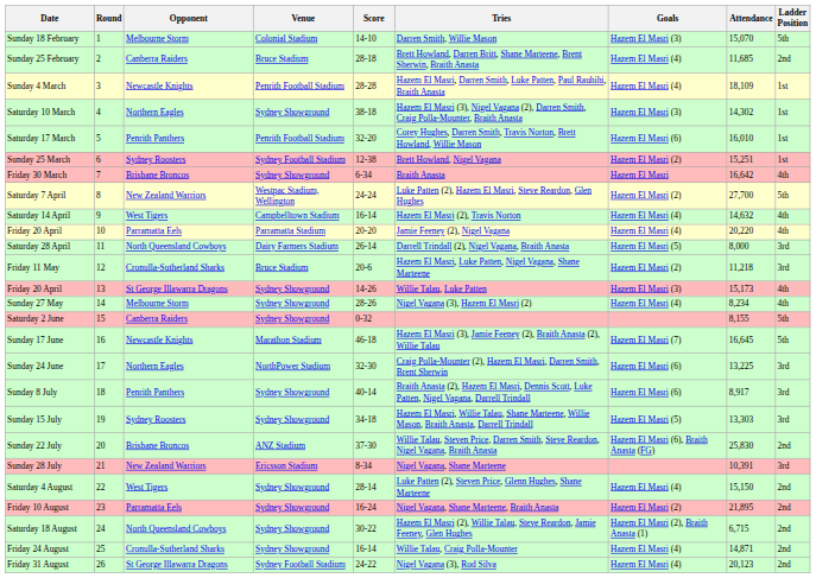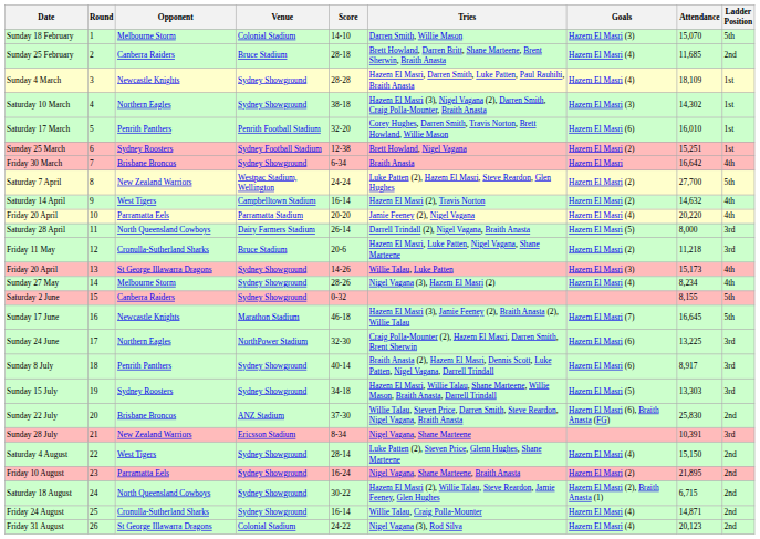 <table class="wikitable" style="font-size:75%;">
 <tr>
 <th width="115">Date</th>
 <th width="20">Round</th>
 <th width="170">Opponent</th>
 <th width="130">Venue</th>
 <th width="50">Score</th>
 <th width="285">Tries</th>
 <th width="155">Goals</th>
 <th width="60">Attendance</th>
 <th>Ladder <br> Position</th>
 </tr>
 <tr bgcolor=#CCFFCC>
 <td>Sunday 18 February</td>
 <td>1</td>
 <td><a href='#'>Melbourne Storm</a></td>
 <td><a href='#'>Colonial Stadium</a></td>
 <td>14-10 </td>
 <td><a href='#'>Darren Smith</a>, <a href='#'>Willie Mason</a></td>
 <td><a href='#'>Hazem El Masri</a> (3)</td>
 <td>15,070</td>
 <td>5th</td>
 </tr>
 <tr bgcolor=#CCFFCC>
 <td>Sunday 25 February</td>
 <td>2</td>
 <td><a href='#'>Canberra Raiders</a></td>
 <td><a href='#'>Bruce Stadium</a></td>
 <td>28-18</td>
 <td><a href='#'>Brett Howland</a>, <a href='#'>Darren Britt</a>, <a href='#'>Shane Marteene</a>, <a href='#'>Brent Sherwin</a>, <a href='#'>Braith Anasta</a></td>
 <td><a href='#'>Hazem El Masri</a> (4)</td>
 <td>11,685</td>
 <td>2nd</td>
 </tr>
 <tr bgcolor=#FFFFCC>
 <td>Sunday 4 March</td>
 <td>3</td>
 <td><a href='#'>Newcastle Knights</a></td>
-<td><a href='#'>Penrith Football Stadium</a></td>
+<td><a href='#'>Sydney Showground</a></td>
 <td>28-28 </td>
 <td><a href='#'>Hazem El Masri</a>, <a href='#'>Darren Smith</a>, <a href='#'>Luke Patten</a>, <a href='#'>Paul Rauhihi</a>, <a href='#'>Braith Anasta</a></td>
 <td><a href='#'>Hazem El Masri</a> (4)</td>
 <td>18,109</td>
 <td>1st</td>
 </tr>
 <tr bgcolor=#CCFFCC>
 <td>Saturday 10 March</td>
 <td>4</td>
 <td><a href='#'>Northern Eagles</a></td>
 <td><a href='#'>Sydney Showground</a></td>
 <td>38-18</td>
 <td><a href='#'>Hazem El Masri</a> (3), <a href='#'>Nigel Vagana</a> (2), <a href='#'>Darren Smith</a>, <a href='#'>Craig Polla-Mounter</a>, <a href='#'>Braith Anasta</a></td>
 <td><a href='#'>Hazem El Masri</a> (3)</td>
 <td>14,302</td>
 <td>1st</td>
 </tr>
 <tr bgcolor=#CCFFCC>
 <td>Saturday 17 March</td>
 <td>5</td>
 <td><a href='#'>Penrith Panthers</a></td>
 <td><a href='#'>Penrith Football Stadium</a></td>
 <td>32-20 </td>
 <td><a href='#'>Corey Hughes</a>, <a href='#'>Darren Smith</a>, <a href='#'>Travis Norton</a>, <a href='#'>Brett Howland</a>, <a href='#'>Willie Mason</a></td>
 <td><a href='#'>Hazem El Masri</a> (6)</td>
 <td>16,010</td>
 <td>1st</td>
 </tr>
 <tr bgcolor=#FFBBBB>
 <td>Sunday 25 March</td>
 <td>6</td>
 <td><a href='#'>Sydney Roosters</a></td>
 <td><a href='#'>Sydney Football Stadium</a></td>
 <td>12-38</td>
 <td><a href='#'>Brett Howland</a>, <a href='#'>Nigel Vagana</a></td>
 <td><a href='#'>Hazem El Masri</a> (2)</td>
 <td>15,251</td>
 <td>1st</td>
 </tr>
 <tr bgcolor=#FFBBBB>
 <td>Friday 30 March</td>
 <td>7</td>
 <td><a href='#'>Brisbane Broncos</a></td>
 <td><a href='#'>Sydney Showground</a></td>
 <td>6-34</td>
 <td><a href='#'>Braith Anasta</a></td>
 <td><a href='#'>Hazem El Masri</a></td>
 <td>16,642</td>
 <td>4th</td>
 </tr>
 <tr bgcolor=#FFFFCC>
 <td>Saturday 7 April</td>
 <td>8</td>
 <td><a href='#'>New Zealand Warriors</a></td>
 <td><a href='#'>Westpac Stadium, Wellington</a></td>
 <td>24-24</td>
 <td><a href='#'>Luke Patten</a> (2), <a href='#'>Hazem El Masri</a>, <a href='#'>Steve Reardon</a>, <a href='#'>Glen Hughes</a></td>
 <td><a href='#'>Hazem El Masri</a> (2)</td>
 <td>27,700</td>
 <td>5th</td>
 </tr>
 <tr bgcolor=#CCFFCC>
 <td>Saturday 14 April</td>
 <td>9</td>
 <td><a href='#'>West Tigers</a></td>
 <td><a href='#'>Campbelltown Stadium</a></td>
 <td>16-14</td>
 <td><a href='#'>Hazem El Masri</a> (2), <a href='#'>Travis Norton</a></td>
-<td><a href='#'>Hazem El Masri</a> (4)</td>
+<td><a href='#'>Hazem El Masri</a> (2)</td>
 <td>14,632</td>
 <td>4th</td>
 </tr>
 <tr bgcolor=#FFFFCC>
 <td>Friday 20 April</td>
 <td>10</td>
 <td><a href='#'>Parramatta Eels</a></td>
 <td><a href='#'>Parramatta Stadium</a></td>
 <td>20-20</td>
 <td><a href='#'>Jamie Feeney</a> (2), <a href='#'>Nigel Vagana</a></td>
 <td><a href='#'>Hazem El Masri</a> (4)</td>
 <td>20,220</td>
 <td>4th</td>
 </tr>
 <tr bgcolor=#CCFFCC>
 <td>Saturday 28 April</td>
 <td>11</td>
 <td><a href='#'>North Queensland Cowboys</a></td>
 <td><a href='#'>Dairy Farmers Stadium</a></td>
 <td>26-14</td>
 <td><a href='#'>Darrell Trindall</a> (2), <a href='#'>Nigel Vagana</a>, <a href='#'>Braith Anasta</a></td>
 <td><a href='#'>Hazem El Masri</a> (5)</td>
 <td>8,000</td>
 <td>3rd</td>
 </tr>
 <tr bgcolor= #CCFFCC>
 <td>Friday 11 May</td>
 <td>12</td>
 <td><a href='#'>Cronulla-Sutherland Sharks</a></td>
 <td><a href='#'>Bruce Stadium</a></td>
 <td>20-6</td>
 <td><a href='#'>Hazem El Masri</a>, <a href='#'>Luke Patten</a>, <a href='#'>Nigel Vagana</a>, <a href='#'>Shane Marteene</a></td>
 <td><a href='#'>Hazem El Masri</a> (2)</td>
 <td>11,218</td>
 <td>3rd</td>
 </tr>
 <tr bgcolor=#FFBBBB>
 <td>Friday 20 April</td>
 <td>13</td>
 <td><a href='#'>St George Illawarra Dragons</a></td>
 <td><a href='#'>Sydney Showground</a></td>
 <td>14-26</td>
 <td><a href='#'>Willie Talau</a>, <a href='#'>Luke Patten</a></td>
 <td><a href='#'>Hazem El Masri</a> (3)</td>
 <td>15,173</td>
 <td>4th</td>
 </tr>
 <tr bgcolor=#CCFFCC>
 <td>Sunday 27 May</td>
 <td>14</td>
 <td><a href='#'>Melbourne Storm</a></td>
 <td><a href='#'>Sydney Showground</a></td>
 <td>28-26 </td>
 <td><a href='#'>Nigel Vagana</a> (3), <a href='#'>Hazem El Masri</a> (2)</td>
 <td><a href='#'>Hazem El Masri</a> (4)</td>
 <td>8,234</td>
 <td>4th</td>
 </tr>
 <tr bgcolor=#FFBBBB>
 <td>Saturday 2 June</td>
 <td>15</td>
 <td><a href='#'>Canberra Raiders</a></td>
 <td><a href='#'>Sydney Showground</a></td>
 <td>0-32 </td>
 <td></td>
 <td></td>
 <td>8,155</td>
 <td>5th</td>
 </tr>
 <tr bgcolor=#CCFFCC>
 <td>Sunday 17 June</td>
 <td>16</td>
 <td><a href='#'>Newcastle Knights</a></td>
 <td><a href='#'>Marathon Stadium</a></td>
 <td>46-18</td>
 <td><a href='#'>Hazem El Masri</a> (3), <a href='#'>Jamie Feeney</a> (2), <a href='#'>Braith Anasta</a> (2), <a href='#'>Willie Talau</a></td>
 <td><a href='#'>Hazem El Masri</a> (7)</td>
 <td>16,645</td>
 <td>5th</td>
 </tr>
 <tr bgcolor=#CCFFCC>
 <td>Sunday 24 June</td>
 <td>17</td>
 <td><a href='#'>Northern Eagles</a></td>
 <td><a href='#'>NorthPower Stadium</a></td>
 <td>32-30</td>
 <td><a href='#'>Craig Polla-Mounter</a> (2), <a href='#'>Hazem El Masri</a>, <a href='#'>Darren Smith</a>, <a href='#'>Brent Sherwin</a></td>
 <td><a href='#'>Hazem El Masri</a> (6)</td>
 <td>13,225</td>
 <td>3rd</td>
 </tr>
 <tr bgcolor=#CCFFCC>
 <td>Sunday 8 July</td>
 <td>18</td>
 <td><a href='#'>Penrith Panthers</a></td>
 <td><a href='#'>Sydney Showground</a></td>
 <td>40-14 </td>
 <td><a href='#'>Braith Anasta</a> (2), <a href='#'>Hazem El Masri</a>, <a href='#'>Dennis Scott</a>, <a href='#'>Luke Patten</a>, <a href='#'>Nigel Vagana</a>, <a href='#'>Darrell Trindall</a></td>
 <td><a href='#'>Hazem El Masri</a> (6)</td>
 <td>8,917</td>
 <td>3rd</td>
 </tr>
 <tr bgcolor=#CCFFCC>
 <td>Sunday 15 July</td>
 <td>19</td>
 <td><a href='#'>Sydney Roosters</a></td>
 <td><a href='#'>Sydney Showground</a></td>
 <td>34-18 </td>
 <td><a href='#'>Hazem El Masri</a>, <a href='#'>Willie Talau</a>, <a href='#'>Shane Marteene</a>, <a href='#'>Willie Mason</a>, <a href='#'>Braith Anasta</a>, <a href='#'>Darrell Trindall</a></td>
 <td><a href='#'>Hazem El Masri</a> (5)</td>
 <td>13,303</td>
 <td>3rd</td>
 </tr>
 <tr bgcolor=#CCFFCC>
 <td>Sunday 22 July</td>
 <td>20</td>
 <td><a href='#'>Brisbane Broncos</a></td>
 <td><a href='#'>ANZ Stadium</a></td>
 <td>37-30 </td>
 <td><a href='#'>Willie Talau</a>, <a href='#'>Steven Price</a>, <a href='#'>Darren Smith</a>, <a href='#'>Steve Reardon</a>, <a href='#'>Nigel Vagana</a>, <a href='#'>Braith Anasta</a></td>
 <td><a href='#'>Hazem El Masri</a> (6), <a href='#'>Braith Anasta</a> (<a href='#'>FG</a>)</td>
 <td>25,830</td>
 <td>2nd</td>
 </tr>
 <tr bgcolor=#FFBBBB>
 <td>Sunday 28 July</td>
 <td>21</td>
 <td><a href='#'>New Zealand Warriors</a></td>
 <td><a href='#'>Ericsson Stadium</a></td>
 <td>8-34</td>
 <td><a href='#'>Nigel Vagana</a>, <a href='#'>Shane Marteene</a></td>
 <td></td>
 <td>10,391</td>
 <td>3rd</td>
 </tr>
 <tr bgcolor=#CCFFCC>
 <td>Saturday 4 August</td>
 <td>22</td>
 <td><a href='#'>West Tigers</a></td>
 <td><a href='#'>Sydney Showground</a></td>
 <td>28-14 </td>
 <td><a href='#'>Luke Patten</a> (2), <a href='#'>Steven Price</a>, <a href='#'>Glenn Hughes</a>, <a href='#'>Shane Marteene</a></td>
 <td><a href='#'>Hazem El Masri</a> (4)</td>
 <td>15,150</td>
 <td>2nd</td>
 </tr>
 <tr bgcolor=#FFBBBB>
 <td>Friday 10 August</td>
 <td>23</td>
 <td><a href='#'>Parramatta Eels</a></td>
 <td><a href='#'>Sydney Showground</a></td>
 <td>16-24 </td>
 <td><a href='#'>Nigel Vagana</a>, <a href='#'>Shane Marteene</a>, <a href='#'>Braith Anasta</a></td>
 <td><a href='#'>Hazem El Masri</a> (2)</td>
 <td>21,895</td>
 <td>2nd</td>
 </tr>
 <tr bgcolor=#CCFFCC>
 <td>Saturday 18 August</td>
 <td>24</td>
 <td><a href='#'>North Queensland Cowboys</a></td>
 <td><a href='#'>Sydney Showground</a></td>
 <td>30-22 </td>
 <td><a href='#'>Hazem El Masri</a> (2), <a href='#'>Willie Talau</a>, <a href='#'>Steve Reardon</a>, <a href='#'>Jamie Feeney</a>, <a href='#'>Glen Hughes</a></td>
 <td><a href='#'>Hazem El Masri</a> (2), <a href='#'>Braith Anasta</a> (1)</td>
 <td>6,715</td>
 <td>2nd</td>
 </tr>
 <tr bgcolor=#CCFFCC>
 <td>Friday 24 August</td>
 <td>25</td>
 <td><a href='#'>Cronulla-Sutherland Sharks</a></td>
 <td><a href='#'>Sydney Showground</a></td>
 <td>16-14 </td>
 <td><a href='#'>Willie Talau</a>, <a href='#'>Craig Polla-Mounter</a></td>
 <td><a href='#'>Hazem El Masri</a> (4)</td>
 <td>14,871</td>
 <td>2nd</td>
 </tr>
 <tr bgcolor=#CCFFCC>
 <td>Friday 31 August</td>
 <td>26</td>
 <td><a href='#'>St George Illawarra Dragons</a></td>
-<td><a href='#'>Sydney Football Stadium</a></td>
+<td><a href='#'>Colonial Stadium</a></td>
 <td>24-22 </td>
 <td><a href='#'>Nigel Vagana</a> (3), <a href='#'>Rod Silva</a></td>
 <td><a href='#'>Hazem El Masri</a> (4)</td>
 <td>20,123</td>
 <td>2nd</td>
 </tr>
 </table>
